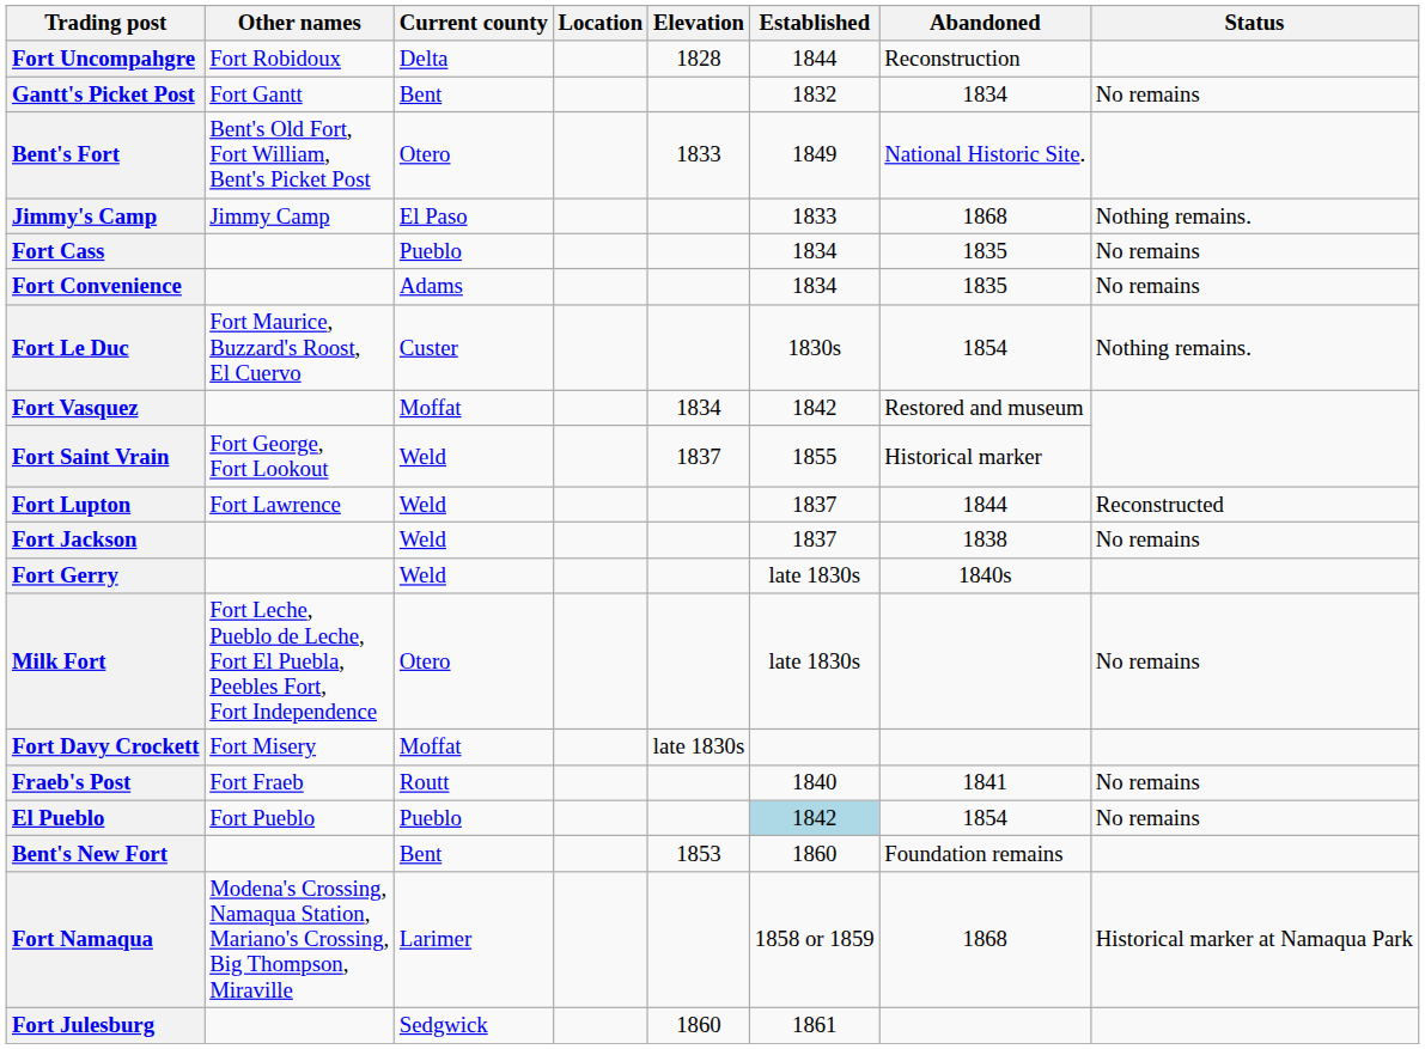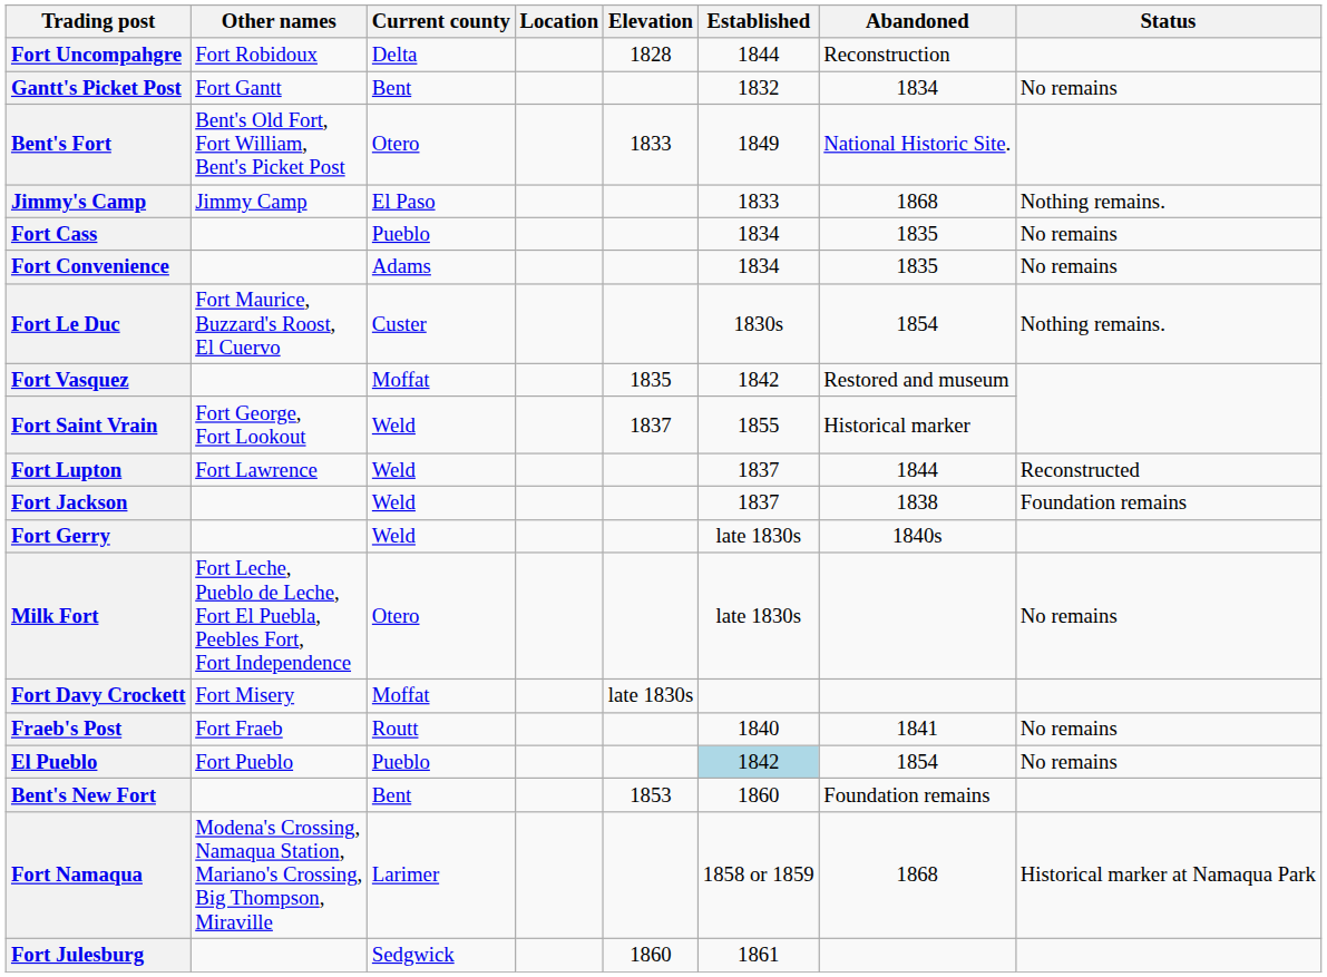 <table class="wikitable sortable plainrowheaders" style="margin:auto;">
 <tr>
 <th scope=col>Trading post</th>
 <th scope=col>Other names</th>
 <th scope=col>Current county</th>
 <th scope=col>Location</th>
 <th scope=col>Elevation</th>
 <th scope=col>Established</th>
 <th scope=col>Abandoned</th>
 <th scope=col>Status</th>
 </tr>
 <tr>
 <th scope=row style=text-align:left><a href='#'>Fort Uncompahgre</a></th>
 <td><a href='#'>Fort Robidoux</a></td>
 <td><a href='#'>Delta</a></td>
 <td><br></td>
 <td align=center>1828</td>
 <td align=center>1844</td>
 <td>Reconstruction</td>
 </tr>
 <tr>
 <th scope=row style=text-align:left><a href='#'>Gantt's Picket Post</a></th>
 <td><a href='#'>Fort Gantt</a></td>
 <td><a href='#'>Bent</a></td>
 <td></td>
 <td></td>
 <td align=center>1832</td>
 <td align=center>1834</td>
 <td>No remains</td>
 </tr>
 <tr>
 <th scope=row style=text-align:left><a href='#'>Bent's Fort</a></th>
 <td><a href='#'>Bent's Old Fort</a>,<br><a href='#'>Fort William</a>,<br><a href='#'>Bent's Picket Post</a></td>
 <td><a href='#'>Otero</a></td>
 <td><br></td>
 <td align=center>1833</td>
 <td align=center>1849</td>
 <td><a href='#'>National Historic Site</a>.</td>
 </tr>
 <tr>
 <th scope=row style=text-align:left><a href='#'>Jimmy's Camp</a></th>
 <td><a href='#'>Jimmy Camp</a></td>
 <td><a href='#'>El Paso</a></td>
 <td></td>
 <td></td>
 <td align=center>1833</td>
 <td align=center>1868</td>
 <td>Nothing remains.</td>
 </tr>
 <tr>
 <th scope=row style=text-align:left><a href='#'>Fort Cass</a></th>
 <td></td>
 <td><a href='#'>Pueblo</a></td>
 <td></td>
 <td></td>
 <td align=center>1834</td>
 <td align=center>1835</td>
 <td>No remains</td>
 </tr>
 <tr>
 <th scope=row style=text-align:left><a href='#'>Fort Convenience</a></th>
 <td></td>
 <td><a href='#'>Adams</a></td>
 <td></td>
 <td></td>
 <td align=center>1834</td>
 <td align=center>1835</td>
 <td>No remains</td>
 </tr>
 <tr>
 <th scope=row style=text-align:left><a href='#'>Fort Le Duc</a></th>
 <td><a href='#'>Fort Maurice</a>,<br><a href='#'>Buzzard's Roost</a>,<br><a href='#'>El Cuervo</a></td>
 <td><a href='#'>Custer</a></td>
 <td></td>
 <td></td>
 <td align=center>1830s</td>
 <td align=center>1854</td>
 <td>Nothing remains.</td>
 </tr>
 <tr>
 <th scope=row style=text-align:left><a href='#'>Fort Vasquez</a></th>
 <td></td>
 <td><a href='#'>Moffat</a></td>
 <td><br></td>
-<td align=center>1834</td>
+<td align=center>1835</td>
 <td align=center>1842</td>
 <td>Restored and museum</td>
 </tr>
 <tr>
 <th scope=row style=text-align:left><a href='#'>Fort Saint Vrain</a></th>
 <td><a href='#'>Fort George</a>,<br><a href='#'>Fort Lookout</a></td>
 <td><a href='#'>Weld</a></td>
 <td><br></td>
 <td align=center>1837</td>
 <td align=center>1855</td>
 <td>Historical marker</td>
 </tr>
 <tr>
 <th scope=row style=text-align:left><a href='#'>Fort Lupton</a></th>
 <td><a href='#'>Fort Lawrence</a></td>
 <td><a href='#'>Weld</a></td>
 <td></td>
 <td></td>
 <td align=center>1837</td>
 <td align=center>1844</td>
 <td>Reconstructed</td>
 </tr>
 <tr>
 <th scope=row style=text-align:left><a href='#'>Fort Jackson</a></th>
 <td></td>
 <td><a href='#'>Weld</a></td>
 <td></td>
 <td></td>
 <td align=center>1837</td>
 <td align=center>1838</td>
-<td>No remains</td>
+<td>Foundation remains</td>
 </tr>
 <tr>
 <th scope=row style=text-align:left><a href='#'>Fort Gerry</a></th>
 <td></td>
 <td><a href='#'>Weld</a></td>
 <td></td>
 <td></td>
 <td align=center>late 1830s</td>
 <td align=center>1840s</td>
 <td></td>
 </tr>
 <tr>
 <th scope=row style=text-align:left><a href='#'>Milk Fort</a></th>
 <td><a href='#'>Fort Leche</a>,<br><a href='#'>Pueblo de Leche</a>,<br><a href='#'>Fort El Puebla</a>,<br><a href='#'>Peebles Fort</a>,<br><a href='#'>Fort Independence</a></td>
 <td><a href='#'>Otero</a></td>
 <td></td>
 <td></td>
 <td align=center>late 1830s</td>
 <td align=center></td>
 <td>No remains</td>
 </tr>
 <tr>
 <th scope=row style=text-align:left><a href='#'>Fort Davy Crockett</a></th>
 <td><a href='#'>Fort Misery</a></td>
 <td><a href='#'>Moffat</a></td>
 <td><br></td>
 <td align=center>late 1830s</td>
 <td align=center></td>
 <td></td>
 </tr>
 <tr>
 <th scope=row style=text-align:left><a href='#'>Fraeb's Post</a></th>
 <td><a href='#'>Fort Fraeb</a></td>
 <td><a href='#'>Routt</a></td>
 <td></td>
 <td></td>
 <td align=center>1840</td>
 <td align=center>1841</td>
 <td>No remains</td>
 </tr>
 <tr>
 <th scope=row style=text-align:left><a href='#'>El Pueblo</a></th>
 <td><a href='#'>Fort Pueblo</a></td>
 <td><a href='#'>Pueblo</a></td>
 <td></td>
 <td></td>
 <td align=center style="background: lightblue;">1842</td>
 <td align=center>1854</td>
 <td>No remains</td>
 </tr>
 <tr>
 <th scope=row style=text-align:left><a href='#'>Bent's New Fort</a></th>
 <td></td>
 <td><a href='#'>Bent</a></td>
 <td><br></td>
 <td align=center>1853</td>
 <td align=center>1860</td>
 <td>Foundation remains</td>
 </tr>
 <tr>
 <th scope=row style=text-align:left><a href='#'>Fort Namaqua</a></th>
 <td><a href='#'>Modena's Crossing</a>,<br><a href='#'>Namaqua Station</a>,<br><a href='#'>Mariano's Crossing</a>,<br><a href='#'>Big Thompson</a>,<br><a href='#'>Miraville</a></td>
 <td><a href='#'>Larimer</a></td>
 <td></td>
 <td></td>
 <td align=center>1858 or 1859</td>
 <td align=center>1868</td>
 <td>Historical marker at Namaqua Park</td>
 </tr>
 <tr>
 <th scope=row style=text-align:left><a href='#'>Fort Julesburg</a></th>
 <td></td>
 <td><a href='#'>Sedgwick</a></td>
 <td><br></td>
 <td align=center>1860</td>
 <td align=center>1861</td>
 <td></td>
 </tr>
 </table>
